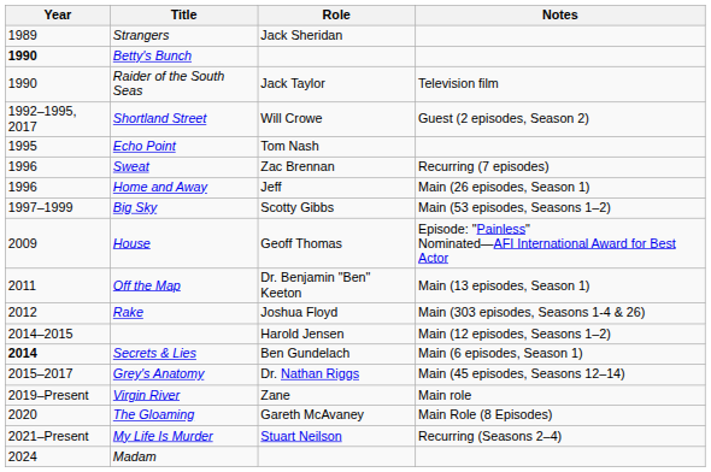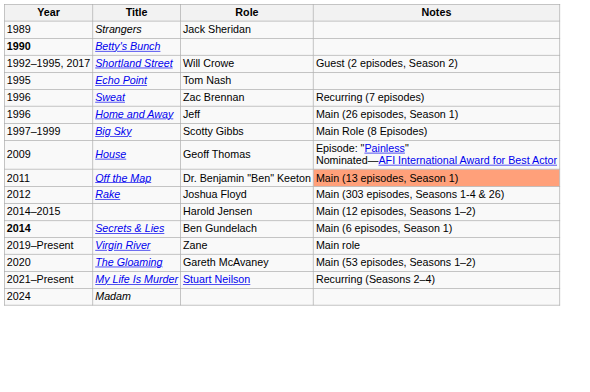 <table class="wikitable sortable">
 <tr>
 <th>Year</th>
 <th>Title</th>
 <th>Role</th>
 <th class="unsortable">Notes</th>
 </tr>
 <tr>
 <td>1989</td>
 <td><em>Strangers</em></td>
 <td>Jack Sheridan</td>
 <td></td>
 </tr>
 <tr>
 <td><strong>1990</strong></td>
 <td><em><a href='#'>Betty's Bunch</a></em></td>
 <td></td>
 <td></td>
-</tr>
-<tr>
-<td>1990</td>
-<td><em>Raider of the South Seas</em></td>
-<td>Jack Taylor</td>
-<td>Television film</td>
 </tr>
 <tr>
 <td>1992–1995, 2017</td>
 <td><em><a href='#'>Shortland Street</a></em></td>
 <td>Will Crowe</td>
 <td>Guest (2 episodes, Season 2)</td>
 </tr>
 <tr>
 <td>1995</td>
 <td><em><a href='#'>Echo Point</a></em></td>
 <td>Tom Nash</td>
 <td></td>
 </tr>
 <tr>
 <td>1996</td>
 <td><em><a href='#'>Sweat</a></em></td>
 <td>Zac Brennan</td>
 <td>Recurring (7 episodes)</td>
 </tr>
 <tr>
 <td>1996</td>
 <td><em><a href='#'>Home and Away</a></em></td>
 <td>Jeff</td>
 <td>Main (26 episodes, Season 1)</td>
 </tr>
 <tr>
 <td>1997–1999</td>
 <td><em><a href='#'>Big Sky</a></em></td>
 <td>Scotty Gibbs</td>
-<td>Main (53 episodes, Seasons 1–2)</td>
+<td>Main Role (8 Episodes)</td>
 </tr>
 <tr>
 <td>2009</td>
 <td><em><a href='#'>House</a></em></td>
 <td>Geoff Thomas</td>
 <td>Episode: "<a href='#'>Painless</a>"<br>Nominated—<a href='#'>AFI International Award for Best Actor</a></td>
 </tr>
 <tr>
 <td>2011</td>
 <td><em><a href='#'>Off the Map</a></em></td>
 <td>Dr. Benjamin "Ben" Keeton</td>
-<td>Main (13 episodes, Season 1)</td>
+<td style="background: lightsalmon;">Main (13 episodes, Season 1)</td>
 </tr>
 <tr>
 <td>2012</td>
 <td><em><a href='#'>Rake</a></em></td>
 <td>Joshua Floyd</td>
 <td>Main (303 episodes, Seasons 1-4 & 26)</td>
 </tr>
 <tr>
 <td>2014–2015</td>
 <td><em></em></td>
 <td>Harold Jensen</td>
 <td>Main (12 episodes, Seasons 1–2)</td>
 </tr>
 <tr>
 <td><strong>2014</strong></td>
 <td><em><a href='#'>Secrets & Lies</a></em></td>
 <td>Ben Gundelach</td>
 <td>Main (6 episodes, Season 1)</td>
 </tr>
 <tr>
-<td>2015–2017</td>
-<td><em><a href='#'>Grey's Anatomy</a></em></td>
-<td>Dr. <a href='#'>Nathan Riggs</a></td>
-<td>Main (45 episodes, Seasons 12–14)</td>
-</tr>
-<tr>
 <td>2019–Present</td>
 <td><em><a href='#'>Virgin River</a></em></td>
 <td>Zane</td>
 <td>Main role</td>
 </tr>
 <tr>
 <td>2020</td>
 <td><em><a href='#'>The Gloaming</a></em></td>
 <td>Gareth McAvaney</td>
-<td>Main Role (8 Episodes)</td>
+<td>Main (53 episodes, Seasons 1–2)</td>
 </tr>
 <tr>
 <td>2021–Present</td>
 <td><em><a href='#'>My Life Is Murder</a></em></td>
 <td><a href='#'>Stuart Neilson</a></td>
 <td>Recurring (Seasons 2–4)</td>
 </tr>
 <tr>
 <td>2024</td>
 <td><em>Madam</em> </td>
 <td></td>
 <td></td>
 </tr>
 </table>
